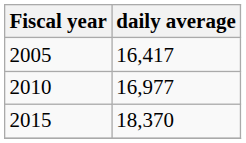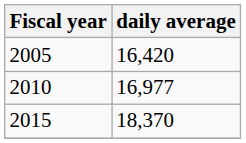 <table class="wikitable">
 <tr>
 <th>Fiscal year</th>
 <th>daily average</th>
 </tr>
 <tr>
 <td>2005</td>
-<td>16,417</td>
+<td>16,420</td>
 </tr>
 <tr>
 <td>2010</td>
 <td>16,977</td>
 </tr>
 <tr>
 <td>2015</td>
 <td>18,370</td>
 </tr>
 <tr>
 </tr>
 </table>
